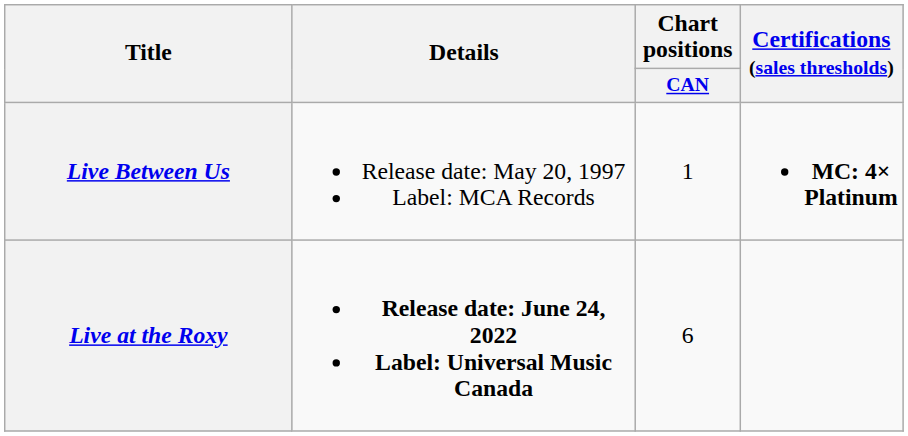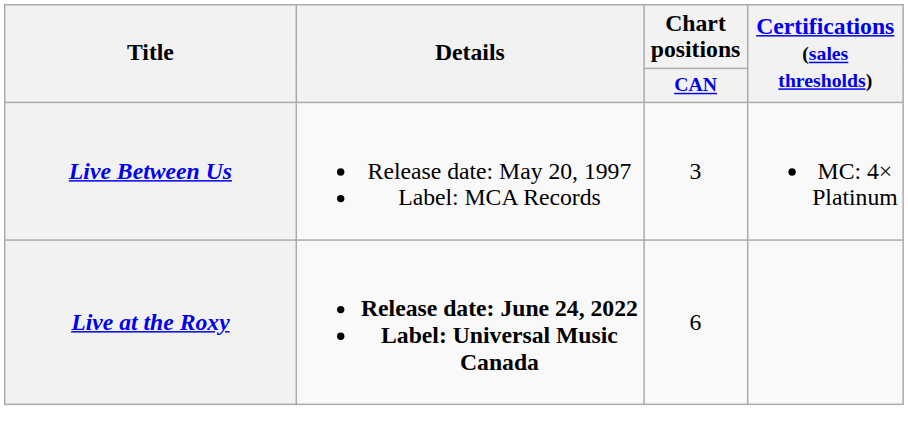 <table class="wikitable plainrowheaders" style="text-align:center;">
 <tr>
 <th rowspan="2" style="width:16em;">Title</th>
 <th rowspan="2" style="width:18em;">Details</th>
 <th colspan="1">Chart<br>positions</th>
 <th rowspan="2"><a href='#'>Certifications</a><br><small>(<a href='#'>sales thresholds</a>)</small></th>
 </tr>
 <tr style="font-size:smaller;">
 <th width="65"><a href='#'>CAN</a><br></th>
 </tr>
 <tr>
 <th scope="row"><em><a href='#'>Live Between Us</a></em></th>
 <td><br><ul><li>Release date: May 20, 1997</li><li>Label: MCA Records</li></ul></td>
-<td>1</td>
-<td><strong><br><ul><li>MC: 4× Platinum</li></ul></strong></td>
+<td>3</td>
+<td><br><ul><li>MC: 4× Platinum</li></ul></td>
 </tr>
 <tr>
 <th scope="row"><em><a href='#'>Live at the Roxy</a></em></th>
 <td><strong><br><ul><li>Release date: June 24, 2022</li><li>Label: Universal Music Canada</li></ul></strong></td>
 <td>6</td>
 <td></td>
 </tr>
 </table>
